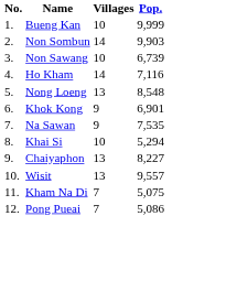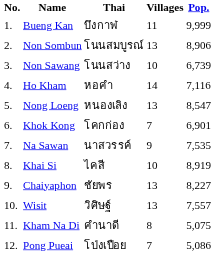 <table>
 <tr>
 <th>No.</th>
 <th>Name</th>
+<th>Thai</th>
 <th>Villages</th>
 <th><a href='#'>Pop.</a></th>
 </tr>
 <tr>
 <td>1.</td>
 <td><a href='#'>Bueng Kan</a></td>
-<td>10</td>
+<td>บึงกาฬ</td>
+<td>11</td>
 <td>9,999</td>
 </tr>
 <tr>
 <td>2.</td>
 <td><a href='#'>Non Sombun</a></td>
-<td>14</td>
-<td>9,903</td>
+<td>โนนสมบูรณ์</td>
+<td>13</td>
+<td>8,906</td>
 </tr>
 <tr>
 <td>3.</td>
 <td><a href='#'>Non Sawang</a></td>
+<td>โนนสว่าง</td>
 <td>10</td>
 <td>6,739</td>
 </tr>
 <tr>
 <td>4.</td>
 <td><a href='#'>Ho Kham</a></td>
+<td>หอคำ</td>
 <td>14</td>
 <td>7,116</td>
 </tr>
 <tr>
 <td>5.</td>
 <td><a href='#'>Nong Loeng</a></td>
+<td>หนองเลิง</td>
 <td>13</td>
-<td>8,548</td>
+<td>8,547</td>
 </tr>
 <tr>
 <td>6.</td>
 <td><a href='#'>Khok Kong</a></td>
-<td>9</td>
+<td>โคกก่อง</td>
+<td>7</td>
 <td>6,901</td>
 </tr>
 <tr>
 <td>7.</td>
 <td><a href='#'>Na Sawan</a></td>
+<td>นาสวรรค์</td>
 <td>9</td>
 <td>7,535</td>
 </tr>
 <tr>
 <td>8.</td>
 <td><a href='#'>Khai Si</a></td>
+<td>ไคสี</td>
 <td>10</td>
-<td>5,294</td>
+<td>8,919</td>
 </tr>
 <tr>
 <td>9.</td>
 <td><a href='#'>Chaiyaphon</a></td>
+<td>ชัยพร</td>
 <td>13</td>
 <td>8,227</td>
 </tr>
 <tr>
 <td>10.</td>
 <td><a href='#'>Wisit</a></td>
+<td>วิศิษฐ์</td>
 <td>13</td>
-<td>9,557</td>
+<td>7,557</td>
 </tr>
 <tr>
 <td>11.</td>
 <td><a href='#'>Kham Na Di</a></td>
-<td>7</td>
+<td>คำนาดี</td>
+<td>8</td>
 <td>5,075</td>
 </tr>
 <tr>
 <td>12.</td>
 <td><a href='#'>Pong Pueai</a></td>
+<td>โป่งเปือย</td>
 <td>7</td>
 <td>5,086</td>
 </tr>
 </table>
